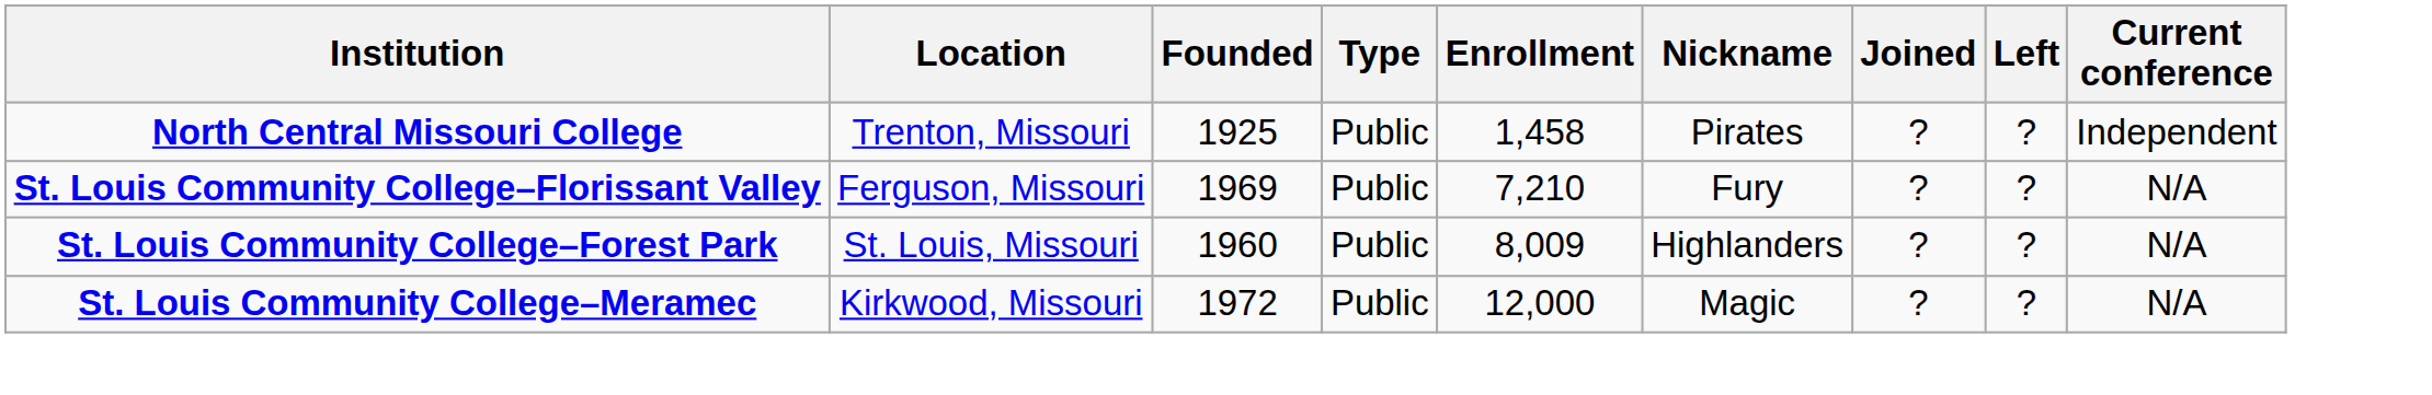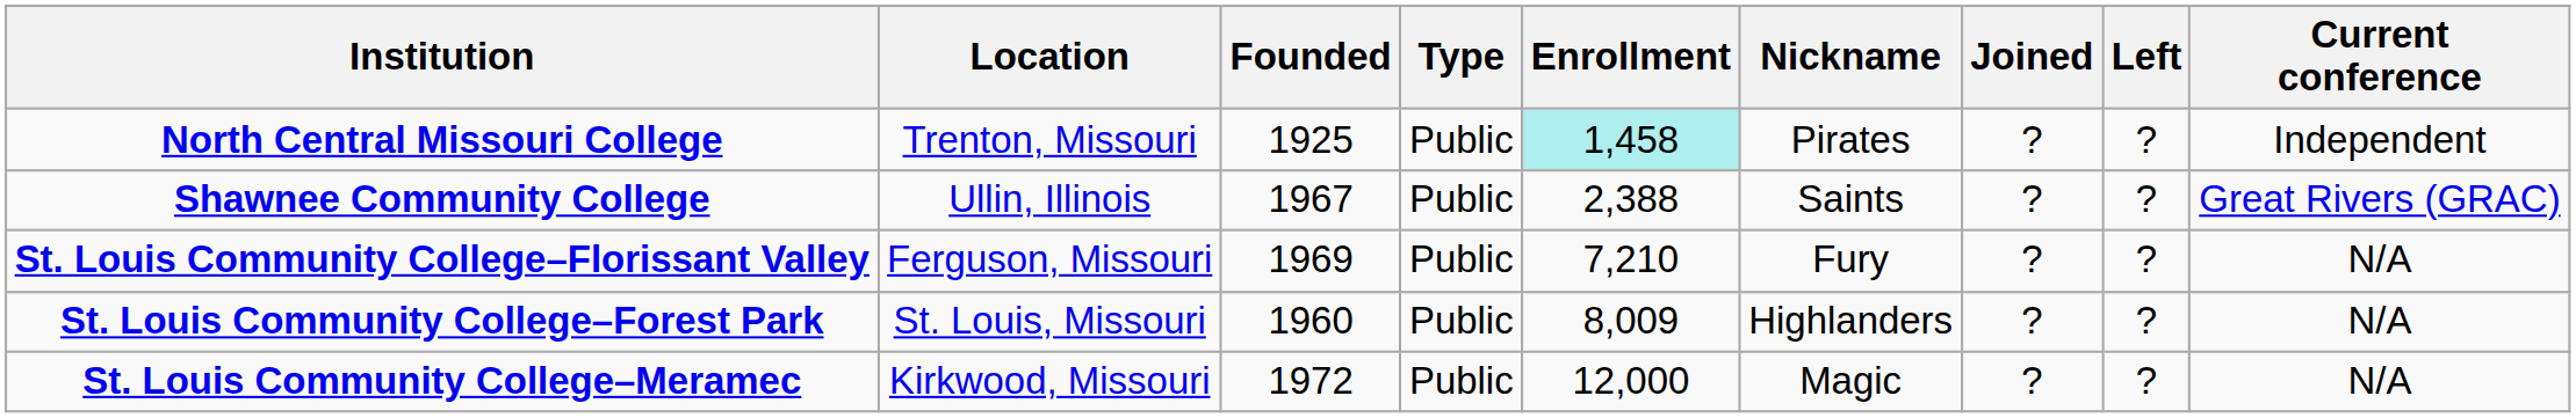 <table class="wikitable sortable" style="text-align:center;">
 <tr>
 <th>Institution</th>
 <th>Location</th>
 <th>Founded</th>
 <th>Type</th>
 <th>Enrollment</th>
 <th>Nickname</th>
 <th>Joined</th>
 <th>Left</th>
 <th>Current<br>conference</th>
 </tr>
 <tr>
 <td><strong><a href='#'>North Central Missouri College</a></strong></td>
 <td><a href='#'>Trenton, Missouri</a></td>
 <td>1925</td>
 <td>Public</td>
-<td>1,458</td>
+<td style="background: paleturquoise;">1,458</td>
 <td>Pirates</td>
 <td>?</td>
 <td>?</td>
 <td>Independent<br></td>
+</tr>
+<tr>
+<td><strong><a href='#'>Shawnee Community College</a></strong></td>
+<td><a href='#'>Ullin, Illinois</a></td>
+<td>1967</td>
+<td>Public</td>
+<td>2,388</td>
+<td>Saints</td>
+<td>?</td>
+<td>?</td>
+<td><a href='#'>Great Rivers (GRAC)</a><br></td>
 </tr>
 <tr>
 <td><strong><a href='#'>St. Louis Community College–Florissant Valley</a></strong></td>
 <td><a href='#'>Ferguson, Missouri</a></td>
 <td>1969</td>
 <td>Public</td>
 <td>7,210</td>
 <td>Fury</td>
 <td>?</td>
 <td>?</td>
 <td>N/A</td>
 </tr>
 <tr>
 <td><strong><a href='#'>St. Louis Community College–Forest Park</a></strong></td>
 <td><a href='#'>St. Louis, Missouri</a></td>
 <td>1960</td>
 <td>Public</td>
 <td>8,009</td>
 <td>Highlanders</td>
 <td>?</td>
 <td>?</td>
 <td>N/A</td>
 </tr>
 <tr>
 <td><strong><a href='#'>St. Louis Community College–Meramec</a></strong></td>
 <td><a href='#'>Kirkwood, Missouri</a></td>
 <td>1972</td>
 <td>Public</td>
 <td>12,000</td>
 <td>Magic</td>
 <td>?</td>
 <td>?</td>
 <td>N/A</td>
 </tr>
 </table>
